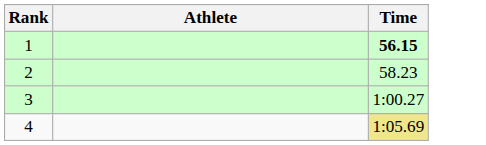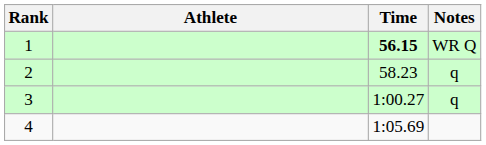 <table class="wikitable" style="text-align:center">
 <tr>
 <th>Rank</th>
 <th Style="width:18em">Athlete</th>
 <th>Time</th>
+<th>Notes</th>
 </tr>
 <tr style="background:#cfc">
 <td>1</td>
 <td style="text-align:left"></td>
 <td><strong>56.15</strong></td>
+<td>WR Q</td>
 </tr>
 <tr style="background:#cfc">
 <td>2</td>
 <td style="text-align:left"></td>
 <td>58.23</td>
+<td>q</td>
 </tr>
 <tr style="background:#cfc">
 <td>3</td>
 <td style="text-align:left"></td>
 <td>1:00.27</td>
+<td>q</td>
 </tr>
 <tr>
 <td>4</td>
 <td style="text-align:left"></td>
-<td style="background: khaki;">1:05.69</td>
+<td>1:05.69</td>
+<td></td>
 </tr>
 </table>
